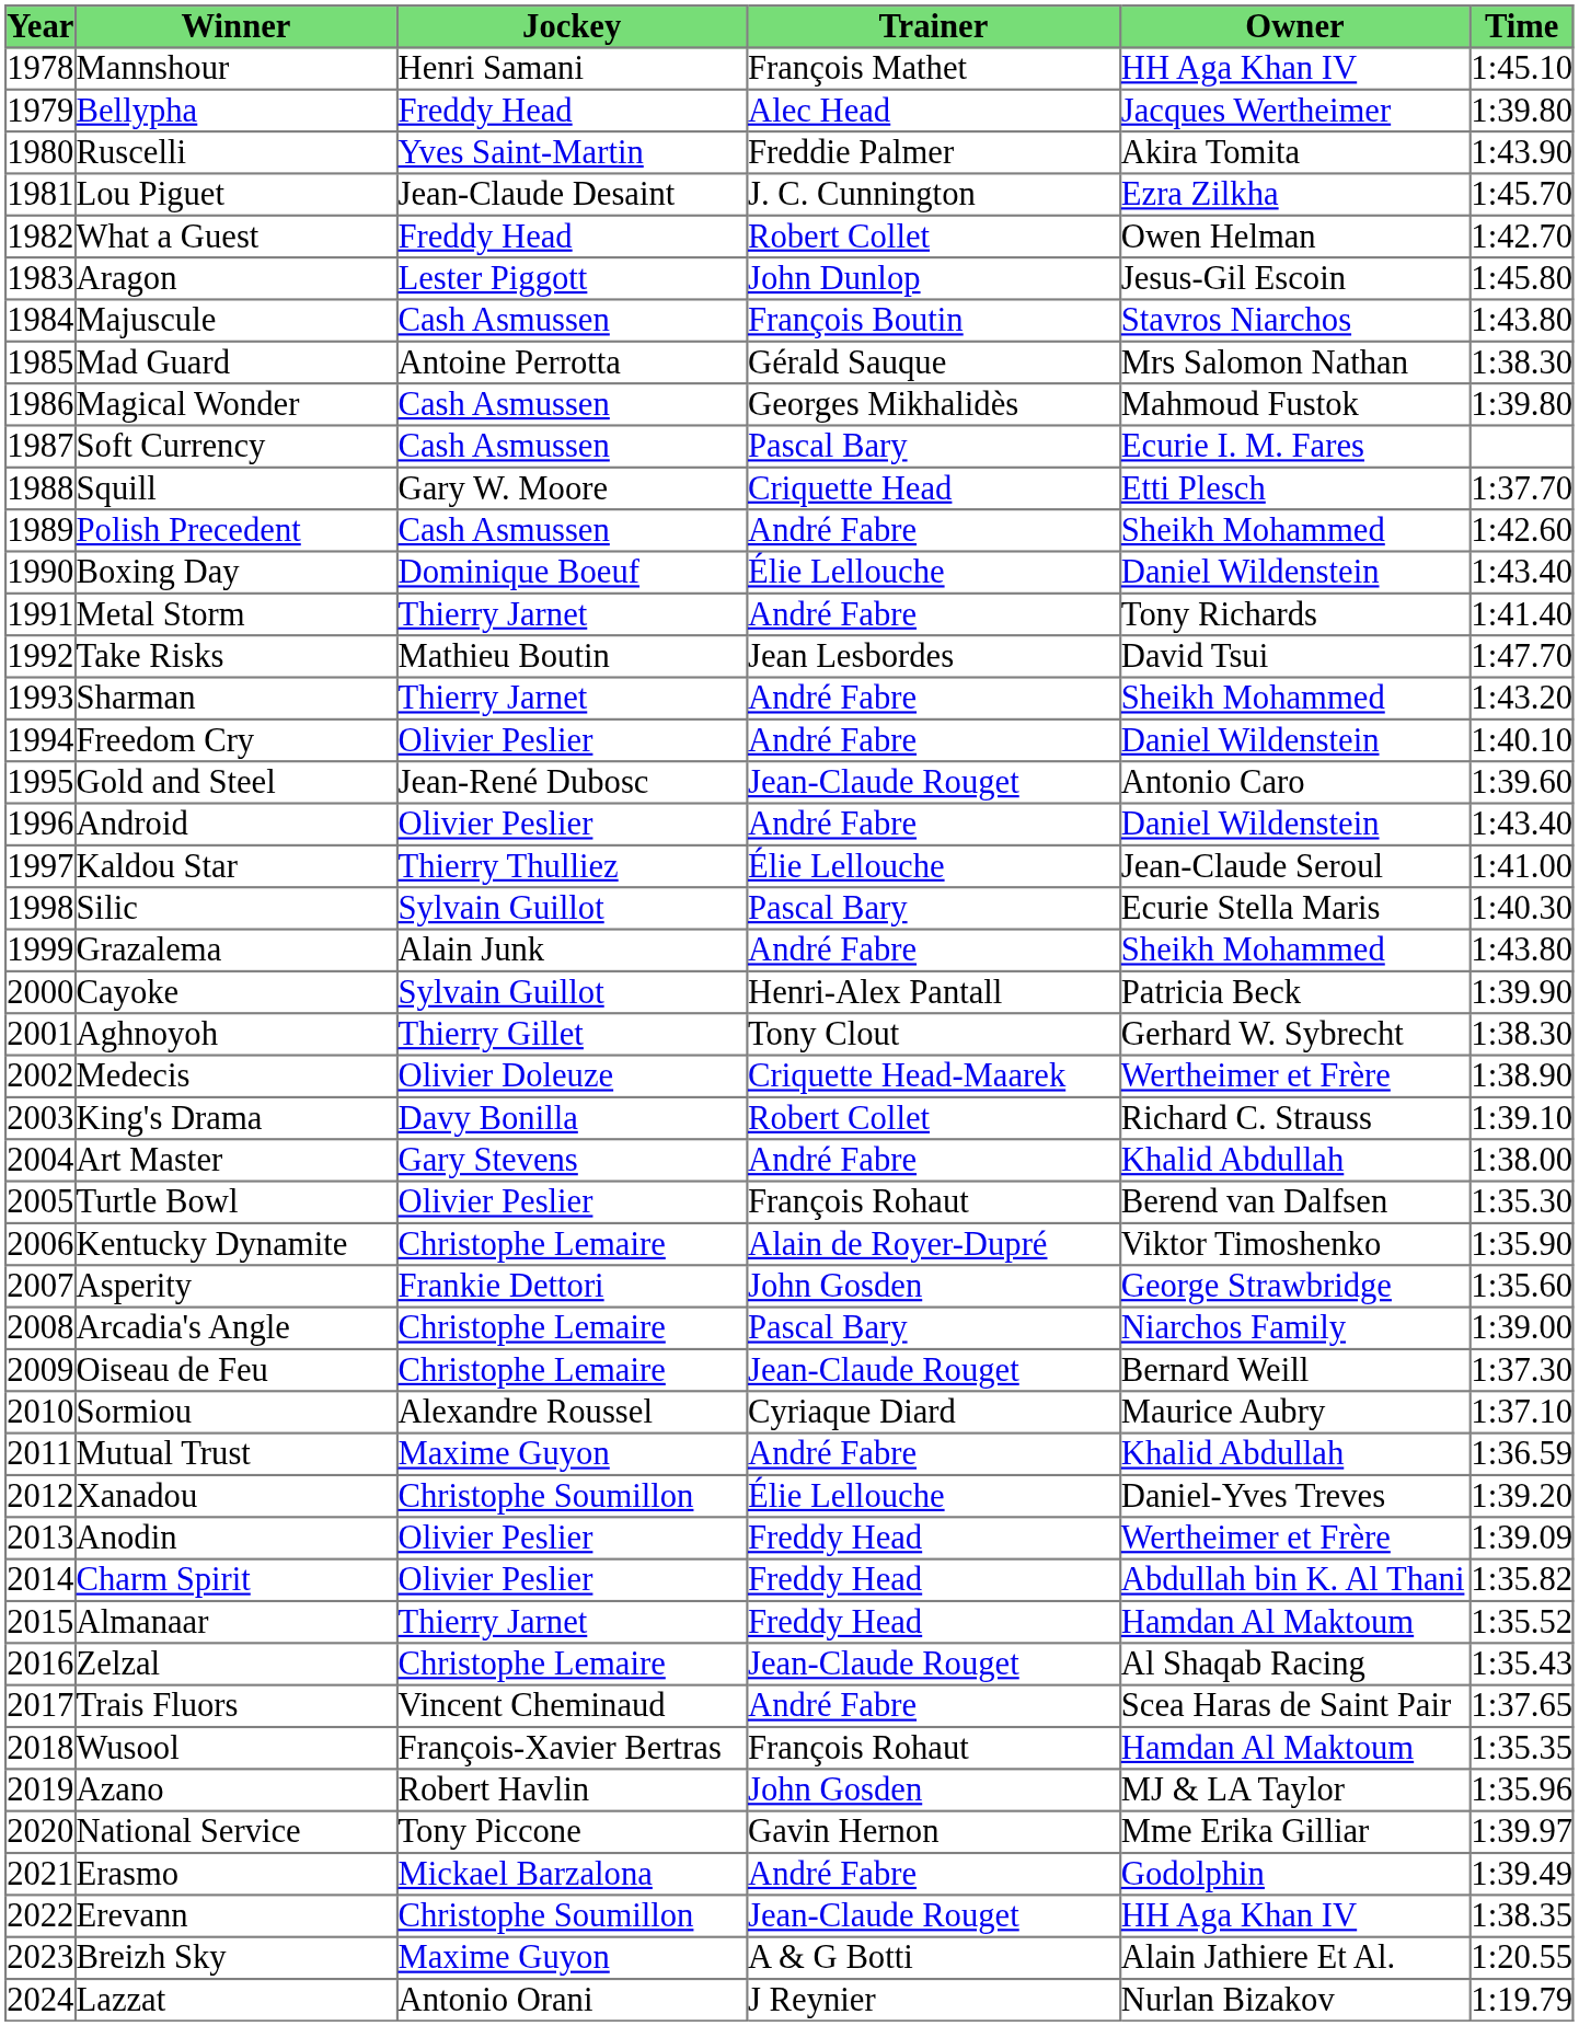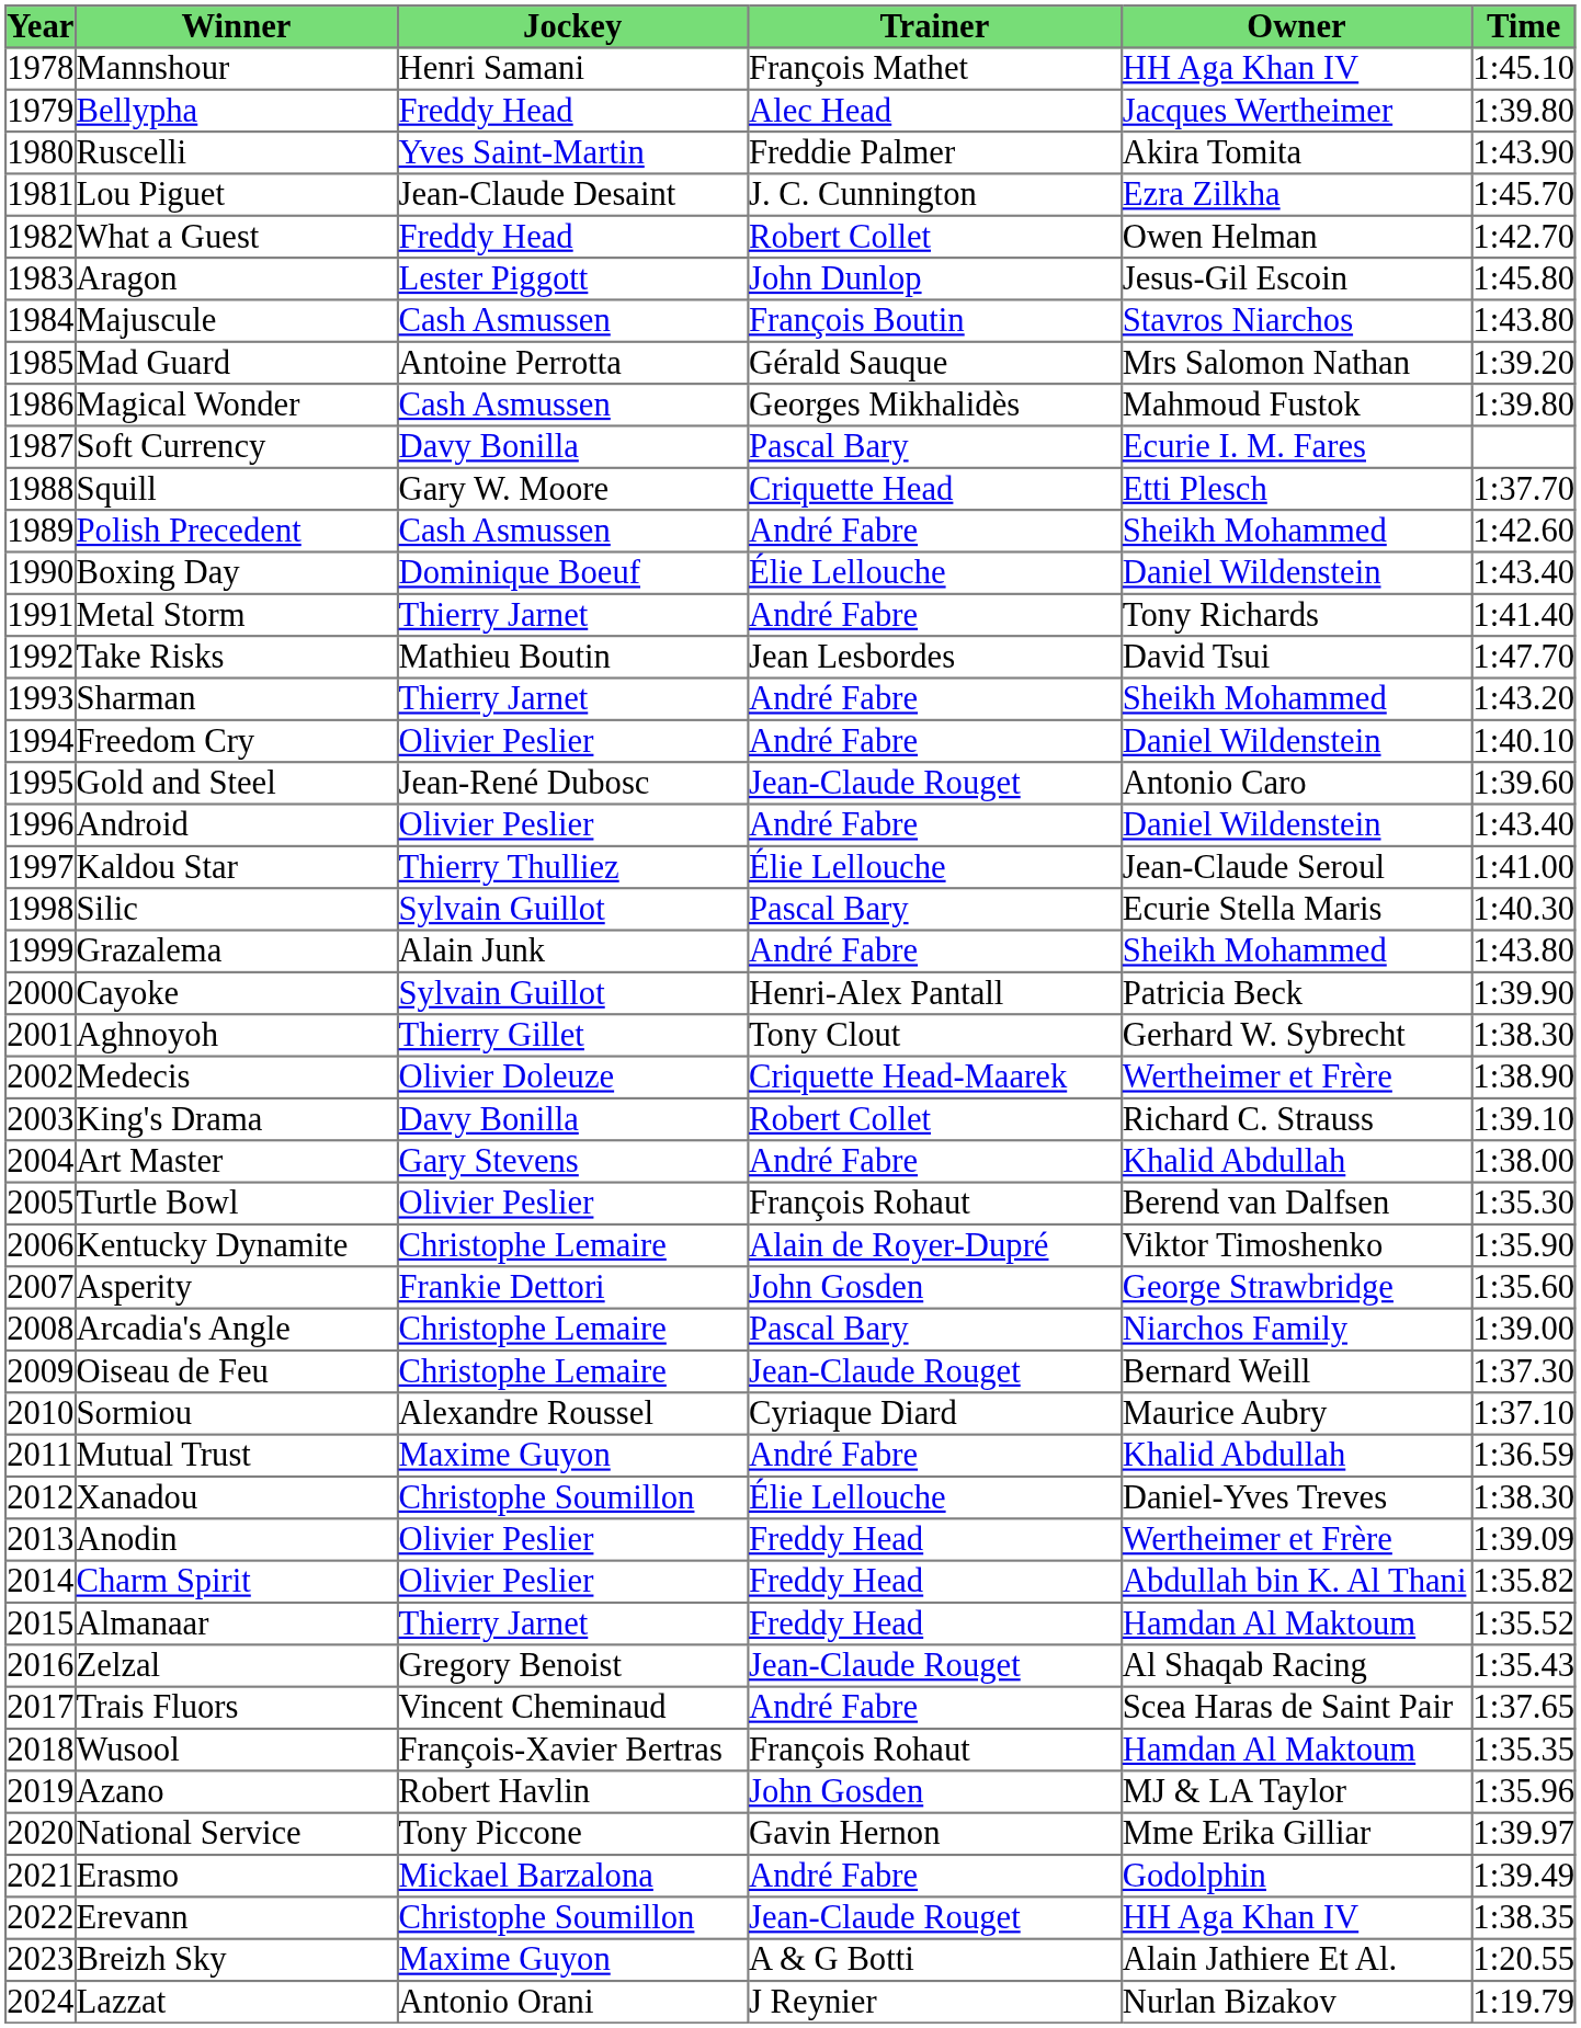 <table class = "sortable" | border="1" cellpadding="0" style="border-collapse: collapse; font-size:90%">
 <tr bgcolor="#77dd77" align="center">
 <th>Year</th>
 <th>Winner</th>
 <th>Jockey</th>
 <th>Trainer</th>
 <th>Owner</th>
 <th>Time</th>
 </tr>
 <tr>
 <td>1978</td>
 <td width=137px>Mannshour</td>
 <td width=149px>Henri Samani</td>
 <td width=159px>François Mathet</td>
 <td width=149px><a href='#'>HH Aga Khan IV</a></td>
 <td>1:45.10</td>
 </tr>
 <tr>
 <td>1979</td>
 <td><a href='#'>Bellypha</a></td>
 <td><a href='#'>Freddy Head</a></td>
 <td><a href='#'>Alec Head</a></td>
 <td><a href='#'>Jacques Wertheimer</a></td>
 <td>1:39.80</td>
 </tr>
 <tr>
 <td>1980</td>
 <td>Ruscelli</td>
 <td><a href='#'>Yves Saint-Martin</a></td>
 <td>Freddie Palmer</td>
 <td>Akira Tomita</td>
 <td>1:43.90</td>
 </tr>
 <tr>
 <td>1981</td>
 <td>Lou Piguet</td>
 <td>Jean-Claude Desaint</td>
 <td>J. C. Cunnington </td>
 <td><a href='#'>Ezra Zilkha</a></td>
 <td>1:45.70</td>
 </tr>
 <tr>
 <td>1982</td>
 <td>What a Guest</td>
 <td><a href='#'>Freddy Head</a></td>
 <td><a href='#'>Robert Collet</a></td>
 <td>Owen Helman</td>
 <td>1:42.70</td>
 </tr>
 <tr>
 <td>1983</td>
 <td>Aragon</td>
 <td><a href='#'>Lester Piggott</a></td>
 <td><a href='#'>John Dunlop</a></td>
 <td>Jesus-Gil Escoin</td>
 <td>1:45.80</td>
 </tr>
 <tr>
 <td>1984</td>
 <td>Majuscule</td>
 <td><a href='#'>Cash Asmussen</a></td>
 <td><a href='#'>François Boutin</a></td>
 <td><a href='#'>Stavros Niarchos</a></td>
 <td>1:43.80</td>
 </tr>
 <tr>
 <td>1985</td>
 <td>Mad Guard</td>
 <td>Antoine Perrotta</td>
 <td>Gérald Sauque</td>
 <td>Mrs Salomon Nathan</td>
-<td>1:38.30</td>
+<td>1:39.20</td>
 </tr>
 <tr>
 <td>1986</td>
 <td>Magical Wonder</td>
 <td><a href='#'>Cash Asmussen</a></td>
 <td>Georges Mikhalidès</td>
 <td>Mahmoud Fustok</td>
 <td>1:39.80</td>
 </tr>
 <tr>
 <td>1987</td>
 <td>Soft Currency</td>
-<td><a href='#'>Cash Asmussen</a></td>
+<td><a href='#'>Davy Bonilla</a></td>
 <td><a href='#'>Pascal Bary</a></td>
 <td><a href='#'>Ecurie I. M. Fares</a></td>
 <td></td>
 </tr>
 <tr>
 <td>1988</td>
 <td>Squill</td>
 <td>Gary W. Moore</td>
 <td><a href='#'>Criquette Head</a></td>
 <td><a href='#'>Etti Plesch</a></td>
 <td>1:37.70</td>
 </tr>
 <tr>
 <td>1989</td>
 <td><a href='#'>Polish Precedent</a></td>
 <td><a href='#'>Cash Asmussen</a></td>
 <td><a href='#'>André Fabre</a></td>
 <td><a href='#'>Sheikh Mohammed</a></td>
 <td>1:42.60</td>
 </tr>
 <tr>
 <td>1990</td>
 <td>Boxing Day</td>
 <td><a href='#'>Dominique Boeuf</a></td>
 <td><a href='#'>Élie Lellouche</a></td>
 <td><a href='#'>Daniel Wildenstein</a></td>
 <td>1:43.40</td>
 </tr>
 <tr>
 <td>1991</td>
 <td>Metal Storm</td>
 <td><a href='#'>Thierry Jarnet</a></td>
 <td><a href='#'>André Fabre</a></td>
 <td>Tony Richards</td>
 <td>1:41.40</td>
 </tr>
 <tr>
 <td>1992</td>
 <td>Take Risks</td>
 <td>Mathieu Boutin</td>
 <td>Jean Lesbordes</td>
 <td>David Tsui</td>
 <td>1:47.70</td>
 </tr>
 <tr>
 <td>1993</td>
 <td>Sharman</td>
 <td><a href='#'>Thierry Jarnet</a></td>
 <td><a href='#'>André Fabre</a></td>
 <td><a href='#'>Sheikh Mohammed</a></td>
 <td>1:43.20</td>
 </tr>
 <tr>
 <td>1994</td>
 <td>Freedom Cry</td>
 <td><a href='#'>Olivier Peslier</a></td>
 <td><a href='#'>André Fabre</a></td>
 <td><a href='#'>Daniel Wildenstein</a></td>
 <td>1:40.10</td>
 </tr>
 <tr>
 <td>1995</td>
 <td>Gold and Steel</td>
 <td>Jean-René Dubosc</td>
 <td><a href='#'>Jean-Claude Rouget</a></td>
 <td>Antonio Caro</td>
 <td>1:39.60</td>
 </tr>
 <tr>
 <td>1996</td>
 <td>Android</td>
 <td><a href='#'>Olivier Peslier</a></td>
 <td><a href='#'>André Fabre</a></td>
 <td><a href='#'>Daniel Wildenstein</a></td>
 <td>1:43.40</td>
 </tr>
 <tr>
 <td>1997</td>
 <td>Kaldou Star</td>
 <td><a href='#'>Thierry Thulliez</a></td>
 <td><a href='#'>Élie Lellouche</a></td>
 <td>Jean-Claude Seroul</td>
 <td>1:41.00</td>
 </tr>
 <tr>
 <td>1998</td>
 <td>Silic</td>
 <td><a href='#'>Sylvain Guillot</a></td>
 <td><a href='#'>Pascal Bary</a></td>
 <td>Ecurie Stella Maris</td>
 <td>1:40.30</td>
 </tr>
 <tr>
 <td>1999</td>
 <td>Grazalema </td>
 <td>Alain Junk</td>
 <td><a href='#'>André Fabre</a></td>
 <td><a href='#'>Sheikh Mohammed</a></td>
 <td>1:43.80</td>
 </tr>
 <tr>
 <td>2000</td>
 <td>Cayoke</td>
 <td><a href='#'>Sylvain Guillot</a></td>
 <td>Henri-Alex Pantall</td>
 <td>Patricia Beck</td>
 <td>1:39.90</td>
 </tr>
 <tr>
 <td>2001</td>
 <td>Aghnoyoh</td>
 <td><a href='#'>Thierry Gillet</a></td>
 <td>Tony Clout</td>
 <td>Gerhard W. Sybrecht</td>
 <td>1:38.30</td>
 </tr>
 <tr>
 <td>2002</td>
 <td>Medecis</td>
 <td><a href='#'>Olivier Doleuze</a></td>
 <td><a href='#'>Criquette Head-Maarek</a></td>
 <td><a href='#'>Wertheimer et Frère</a></td>
 <td>1:38.90</td>
 </tr>
 <tr>
 <td>2003</td>
 <td>King's Drama</td>
 <td><a href='#'>Davy Bonilla</a></td>
 <td><a href='#'>Robert Collet</a></td>
 <td>Richard C. Strauss</td>
 <td>1:39.10</td>
 </tr>
 <tr>
 <td>2004</td>
 <td>Art Master</td>
 <td><a href='#'>Gary Stevens</a></td>
 <td><a href='#'>André Fabre</a></td>
 <td><a href='#'>Khalid Abdullah</a></td>
 <td>1:38.00</td>
 </tr>
 <tr>
 <td>2005</td>
 <td>Turtle Bowl</td>
 <td><a href='#'>Olivier Peslier</a></td>
 <td>François Rohaut</td>
 <td>Berend van Dalfsen</td>
 <td>1:35.30</td>
 </tr>
 <tr>
 <td>2006</td>
 <td>Kentucky Dynamite</td>
 <td><a href='#'>Christophe Lemaire</a></td>
 <td><a href='#'>Alain de Royer-Dupré</a></td>
 <td>Viktor Timoshenko</td>
 <td>1:35.90</td>
 </tr>
 <tr>
 <td>2007</td>
 <td>Asperity</td>
 <td><a href='#'>Frankie Dettori</a></td>
 <td><a href='#'>John Gosden</a></td>
 <td><a href='#'>George Strawbridge</a></td>
 <td>1:35.60</td>
 </tr>
 <tr>
 <td>2008</td>
 <td>Arcadia's Angle</td>
 <td><a href='#'>Christophe Lemaire</a></td>
 <td><a href='#'>Pascal Bary</a></td>
 <td><a href='#'>Niarchos Family</a></td>
 <td>1:39.00</td>
 </tr>
 <tr>
 <td>2009</td>
 <td>Oiseau de Feu</td>
 <td><a href='#'>Christophe Lemaire</a></td>
 <td><a href='#'>Jean-Claude Rouget</a></td>
 <td>Bernard Weill</td>
 <td>1:37.30</td>
 </tr>
 <tr>
 <td>2010</td>
 <td>Sormiou </td>
 <td>Alexandre Roussel</td>
 <td>Cyriaque Diard</td>
 <td>Maurice Aubry</td>
 <td>1:37.10</td>
 </tr>
 <tr>
 <td>2011</td>
 <td>Mutual Trust</td>
 <td><a href='#'>Maxime Guyon</a></td>
 <td><a href='#'>André Fabre</a></td>
 <td><a href='#'>Khalid Abdullah</a></td>
 <td>1:36.59</td>
 </tr>
 <tr>
 <td>2012</td>
 <td>Xanadou</td>
 <td><a href='#'>Christophe Soumillon</a></td>
 <td><a href='#'>Élie Lellouche</a></td>
 <td>Daniel-Yves Treves</td>
-<td>1:39.20</td>
+<td>1:38.30</td>
 </tr>
 <tr>
 <td>2013</td>
 <td>Anodin</td>
 <td><a href='#'>Olivier Peslier</a></td>
 <td><a href='#'>Freddy Head</a></td>
 <td><a href='#'>Wertheimer et Frère</a></td>
 <td>1:39.09</td>
 </tr>
 <tr>
 <td>2014</td>
 <td><a href='#'>Charm Spirit</a></td>
 <td><a href='#'>Olivier Peslier</a></td>
 <td><a href='#'>Freddy Head</a></td>
 <td><a href='#'>Abdullah bin K. Al Thani</a></td>
 <td>1:35.82</td>
 </tr>
 <tr>
 <td>2015</td>
 <td>Almanaar</td>
 <td><a href='#'>Thierry Jarnet</a></td>
 <td><a href='#'>Freddy Head</a></td>
 <td><a href='#'>Hamdan Al Maktoum</a></td>
 <td>1:35.52</td>
 </tr>
 <tr>
 <td>2016</td>
 <td>Zelzal</td>
-<td><a href='#'>Christophe Lemaire</a></td>
+<td>Gregory Benoist</td>
 <td><a href='#'>Jean-Claude Rouget</a></td>
 <td>Al Shaqab Racing</td>
 <td>1:35.43</td>
 </tr>
 <tr>
 <td>2017</td>
 <td>Trais Fluors</td>
 <td>Vincent Cheminaud</td>
 <td><a href='#'>André Fabre</a></td>
 <td>Scea Haras de Saint Pair</td>
 <td>1:37.65</td>
 </tr>
 <tr>
 <td>2018</td>
 <td>Wusool</td>
 <td>François-Xavier Bertras</td>
 <td>François Rohaut</td>
 <td><a href='#'>Hamdan Al Maktoum</a></td>
 <td>1:35.35</td>
 </tr>
 <tr>
 <td>2019</td>
 <td>Azano</td>
 <td>Robert Havlin</td>
 <td><a href='#'>John Gosden</a></td>
 <td>MJ & LA Taylor</td>
 <td>1:35.96</td>
 </tr>
 <tr>
 <td>2020</td>
 <td>National Service</td>
 <td>Tony Piccone</td>
 <td>Gavin Hernon</td>
 <td>Mme Erika Gilliar</td>
 <td>1:39.97</td>
 </tr>
 <tr>
 <td>2021</td>
 <td>Erasmo</td>
 <td><a href='#'>Mickael Barzalona</a></td>
 <td><a href='#'>André Fabre</a></td>
 <td><a href='#'>Godolphin</a></td>
 <td>1:39.49</td>
 </tr>
 <tr>
 <td>2022</td>
 <td>Erevann</td>
 <td><a href='#'>Christophe Soumillon</a></td>
 <td><a href='#'>Jean-Claude Rouget</a></td>
 <td><a href='#'>HH Aga Khan IV</a></td>
 <td>1:38.35</td>
 </tr>
 <tr>
 <td>2023</td>
 <td>Breizh Sky</td>
 <td><a href='#'>Maxime Guyon</a></td>
 <td>A & G Botti</td>
 <td>Alain Jathiere Et Al.</td>
 <td>1:20.55</td>
 </tr>
 <tr>
 <td>2024</td>
 <td>Lazzat</td>
 <td>Antonio Orani</td>
 <td>J Reynier</td>
 <td>Nurlan Bizakov</td>
 <td>1:19.79</td>
 </tr>
 </table>
